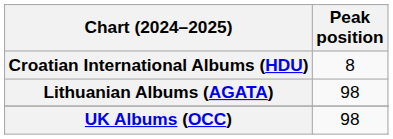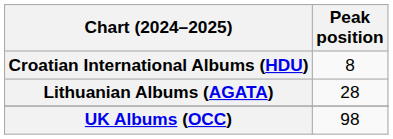 <table class="wikitable sortable plainrowheaders" style="text-align:center">
 <tr>
 <th scope="col">Chart (2024–2025)</th>
 <th scope="col">Peak<br> position</th>
 </tr>
 <tr>
 <th scope="row">Croatian International Albums (<a href='#'>HDU</a>)</th>
 <td>8</td>
 </tr>
 <tr>
 <th scope="row">Lithuanian Albums (<a href='#'>AGATA</a>)</th>
-<td>98</td>
+<td>28</td>
 </tr>
 <tr>
 </tr>
 <tr>
 <th scope="row"!><a href='#'>UK Albums</a> (<a href='#'>OCC</a>)</th>
 <td align="center">98</td>
 </tr>
 </table>
